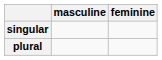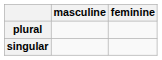 <table class="wikitable" style="text-align:center;">
 <tr>
 <th></th>
 <th>masculine</th>
 <th>feminine</th>
 </tr>
 <tr>
+<th>plural</th>
+<td></td>
+<td></td>
+</tr>
+<tr>
 <th>singular</th>
 <td></td>
 <td></td>
 </tr>
-<tr>
-<th>plural</th>
-<td></td>
-<td></td>
-</tr>
 </table>
